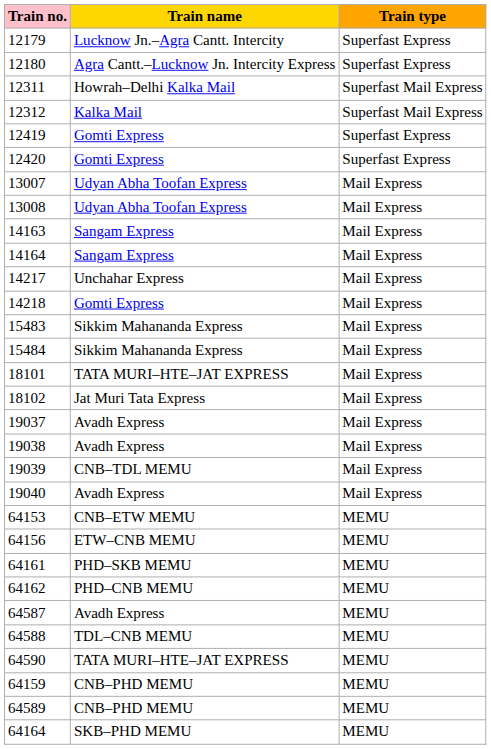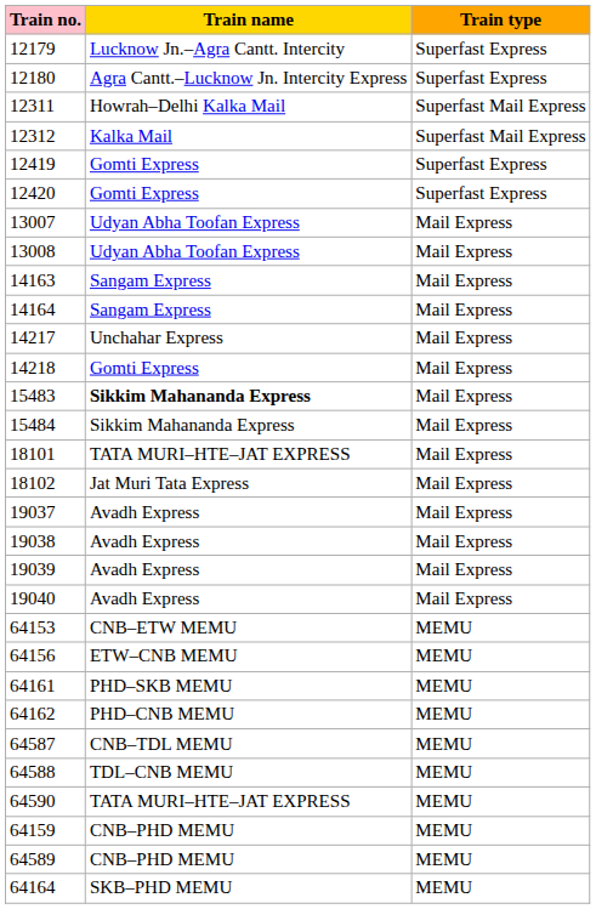 <table class="wikitable sortable" style="background:#fff;">
 <tr>
 <th style="background:pink;">Train no.</th>
 <th ! style="background:gold;">Train name</th>
 <th ! style="background:orange;">Train type</th>
 </tr>
 <tr>
 <td>12179</td>
 <td><a href='#'>Lucknow</a> Jn.–<a href='#'>Agra</a> Cantt. Intercity</td>
 <td>Superfast Express</td>
 </tr>
 <tr>
 <td>12180</td>
 <td><a href='#'>Agra</a> Cantt.–<a href='#'>Lucknow</a> Jn. Intercity Express</td>
 <td>Superfast Express</td>
 </tr>
 <tr>
 <td>12311</td>
 <td>Howrah–Delhi <a href='#'>Kalka Mail</a></td>
 <td>Superfast Mail Express</td>
 </tr>
 <tr>
 <td>12312</td>
 <td><a href='#'>Kalka Mail</a></td>
 <td>Superfast Mail Express</td>
 </tr>
 <tr>
 <td>12419</td>
 <td><a href='#'>Gomti Express</a></td>
 <td>Superfast Express</td>
 </tr>
 <tr>
 <td>12420</td>
 <td><a href='#'>Gomti Express</a></td>
 <td>Superfast Express</td>
 </tr>
 <tr>
 <td>13007</td>
 <td><a href='#'>Udyan Abha Toofan Express</a></td>
 <td>Mail Express</td>
 </tr>
 <tr>
 <td>13008</td>
 <td><a href='#'>Udyan Abha Toofan Express</a></td>
 <td>Mail Express</td>
 </tr>
 <tr>
 <td>14163</td>
 <td><a href='#'>Sangam Express</a></td>
 <td>Mail Express</td>
 </tr>
 <tr>
 <td>14164</td>
 <td><a href='#'>Sangam Express</a></td>
 <td>Mail Express</td>
 </tr>
 <tr>
 <td>14217</td>
 <td>Unchahar Express</td>
 <td>Mail Express</td>
 </tr>
 <tr>
 <td>14218</td>
 <td><a href='#'>Gomti Express</a></td>
 <td>Mail Express</td>
 </tr>
 <tr>
 <td>15483</td>
-<td>Sikkim Mahananda Express</td>
+<td><strong>Sikkim Mahananda Express</strong></td>
 <td>Mail Express</td>
 </tr>
 <tr>
 <td>15484</td>
 <td>Sikkim Mahananda Express</td>
 <td>Mail Express</td>
 </tr>
 <tr>
 <td>18101</td>
 <td>TATA MURI–HTE–JAT EXPRESS</td>
 <td>Mail Express</td>
 </tr>
 <tr>
 <td>18102</td>
 <td>Jat Muri Tata Express</td>
 <td>Mail Express</td>
 </tr>
 <tr>
 <td>19037</td>
 <td>Avadh Express</td>
 <td>Mail Express</td>
 </tr>
 <tr>
 <td>19038</td>
 <td>Avadh Express</td>
 <td>Mail Express</td>
 </tr>
 <tr>
 <td>19039</td>
-<td>CNB–TDL MEMU</td>
+<td>Avadh Express</td>
 <td>Mail Express</td>
 </tr>
 <tr>
 <td>19040</td>
 <td>Avadh Express</td>
 <td>Mail Express</td>
 </tr>
 <tr>
 <td>64153</td>
 <td>CNB–ETW MEMU</td>
 <td>MEMU</td>
 </tr>
 <tr>
 <td>64156</td>
 <td>ETW–CNB MEMU</td>
 <td>MEMU</td>
 </tr>
 <tr>
 <td>64161</td>
 <td>PHD–SKB MEMU</td>
 <td>MEMU</td>
 </tr>
 <tr>
 <td>64162</td>
 <td>PHD–CNB MEMU</td>
 <td>MEMU</td>
 </tr>
 <tr>
 <td>64587</td>
-<td>Avadh Express</td>
+<td>CNB–TDL MEMU</td>
 <td>MEMU</td>
 </tr>
 <tr>
 <td>64588</td>
 <td>TDL–CNB MEMU</td>
 <td>MEMU</td>
 </tr>
 <tr>
 <td>64590</td>
 <td>TATA MURI–HTE–JAT EXPRESS</td>
 <td>MEMU</td>
 </tr>
 <tr>
 <td>64159</td>
 <td>CNB–PHD MEMU</td>
 <td>MEMU</td>
 </tr>
 <tr>
 <td>64589</td>
 <td>CNB–PHD MEMU</td>
 <td>MEMU</td>
 </tr>
 <tr>
 <td>64164</td>
 <td>SKB–PHD MEMU</td>
 <td>MEMU</td>
 </tr>
 </table>
